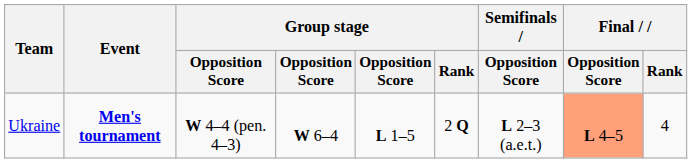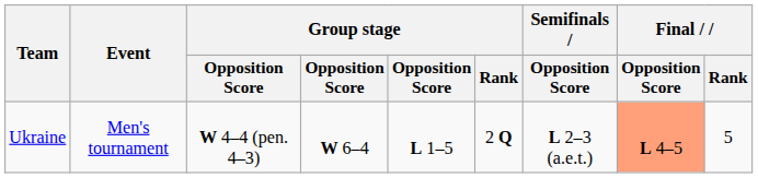 <table class="wikitable" style="text-align:center; font-size:90%">
 <tr>
 <th rowspan=2>Team</th>
 <th rowspan=2>Event</th>
 <th colspan=4>Group stage</th>
 <th>Semifinals / </th>
 <th colspan=2>Final /  / </th>
 </tr>
 <tr style="font-size:95%">
 <th>Opposition<br>Score</th>
 <th>Opposition<br>Score</th>
 <th>Opposition<br>Score</th>
 <th>Rank</th>
 <th>Opposition<br>Score</th>
 <th>Opposition<br>Score</th>
 <th>Rank</th>
 </tr>
 <tr>
 <td align=left><a href='#'>Ukraine</a></td>
-<td><strong><a href='#'>Men's tournament</a></strong></td>
+<td><a href='#'>Men's tournament</a></td>
 <td><br><strong>W</strong> 4–4 (pen. 4–3)</td>
 <td><br><strong>W</strong> 6–4</td>
 <td><br><strong>L</strong> 1–5</td>
 <td>2 <strong>Q</strong></td>
 <td><br><strong>L</strong> 2–3 (a.e.t.)</td>
 <td style="background: lightsalmon;"><br><strong>L</strong> 4–5</td>
-<td>4</td>
+<td>5</td>
 </tr>
 </table>
